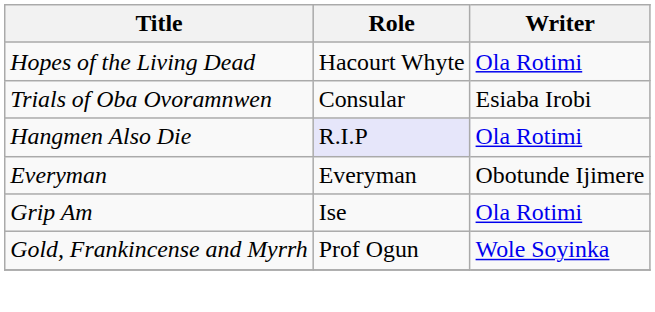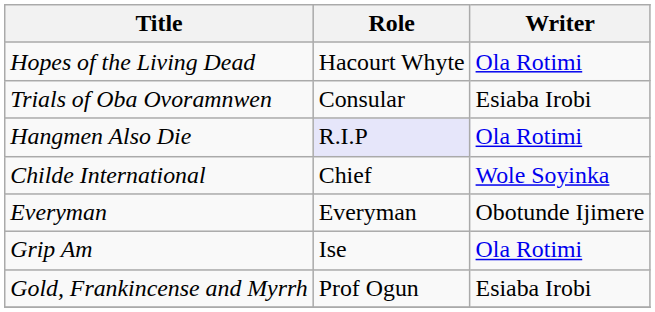 <table class="wikitable">
 <tr>
 <th>Title</th>
 <th>Role</th>
 <th>Writer</th>
 </tr>
 <tr>
 <td><em>Hopes of the Living Dead</em></td>
 <td>Hacourt Whyte</td>
 <td><a href='#'>Ola Rotimi</a></td>
 </tr>
 <tr>
 <td><em>Trials of Oba Ovoramnwen</em></td>
 <td>Consular</td>
 <td>Esiaba Irobi</td>
 </tr>
 <tr>
 <td><em>Hangmen Also Die</em></td>
 <td style="background: lavender;">R.I.P</td>
 <td><a href='#'>Ola Rotimi</a></td>
 </tr>
 <tr>
+<td><em>Childe International</em></td>
+<td>Chief</td>
+<td><a href='#'>Wole Soyinka</a></td>
+</tr>
+<tr>
 <td><em>Everyman</em></td>
 <td>Everyman</td>
 <td>Obotunde Ijimere</td>
 </tr>
 <tr>
 <td><em>Grip Am</em></td>
 <td>Ise</td>
 <td><a href='#'>Ola Rotimi</a></td>
 </tr>
 <tr>
 <td><em>Gold, Frankincense and Myrrh</em></td>
 <td>Prof Ogun</td>
-<td><a href='#'>Wole Soyinka</a></td>
+<td>Esiaba Irobi</td>
 </tr>
 <tr>
 </tr>
 </table>
